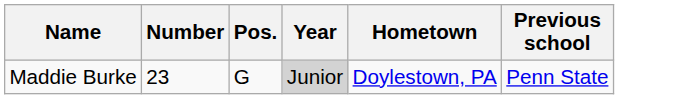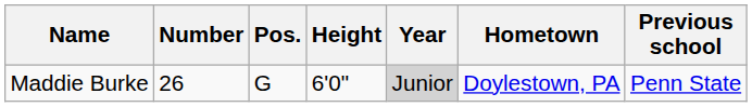 <table class="wikitable sortable" border="1">
 <tr>
 <th>Name</th>
 <th>Number</th>
 <th>Pos.</th>
+<th>Height</th>
 <th>Year</th>
 <th>Hometown</th>
 <th class="unsortable">Previous<br>school</th>
 </tr>
 <tr>
 <td>Maddie Burke</td>
-<td>23</td>
+<td>26</td>
 <td>G</td>
+<td>6'0"</td>
 <td style="background: lightgrey;">Junior</td>
 <td><a href='#'>Doylestown, PA</a></td>
 <td><a href='#'>Penn State</a></td>
 </tr>
 </table>
